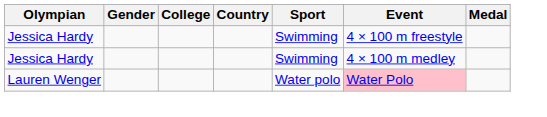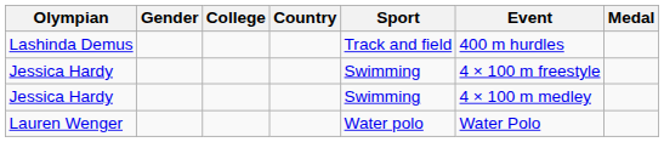 <table class="wikitable">
 <tr>
 <th>Olympian</th>
 <th>Gender</th>
 <th>College</th>
 <th>Country</th>
 <th>Sport</th>
 <th>Event</th>
 <th>Medal</th>
+</tr>
+<tr>
+<td><a href='#'>Lashinda Demus</a></td>
+<td></td>
+<td></td>
+<td></td>
+<td><a href='#'>Track and field</a></td>
+<td><a href='#'>400 m hurdles</a></td>
+<td></td>
 </tr>
 <tr>
 <td><a href='#'>Jessica Hardy</a></td>
 <td></td>
 <td></td>
 <td></td>
 <td><a href='#'>Swimming</a></td>
 <td><a href='#'>4 × 100 m freestyle</a></td>
 <td></td>
 </tr>
 <tr>
 <td><a href='#'>Jessica Hardy</a></td>
 <td></td>
 <td></td>
 <td></td>
 <td><a href='#'>Swimming</a></td>
 <td><a href='#'>4 × 100 m medley</a></td>
 <td></td>
 </tr>
 <tr>
 <td><a href='#'>Lauren Wenger</a></td>
 <td></td>
 <td></td>
 <td></td>
 <td><a href='#'>Water polo</a></td>
-<td style="background: pink;"><a href='#'>Water Polo</a></td>
+<td><a href='#'>Water Polo</a></td>
 <td></td>
 </tr>
 </table>
